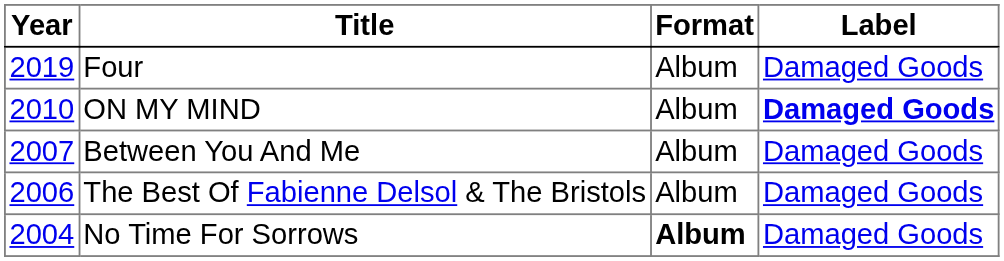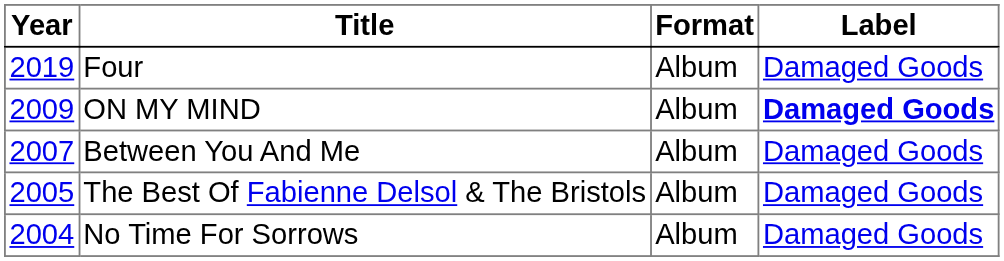 <table border=1 cellpadding=2 style="border-collapse:collapse;">
 <tr style="border-bottom:1px solid black;">
 <th>Year</th>
 <th>Title</th>
 <th>Format</th>
 <th>Label</th>
 </tr>
 <tr>
 <td><a href='#'>2019</a></td>
 <td>Four</td>
 <td>Album</td>
 <td><a href='#'>Damaged Goods</a></td>
 </tr>
 <tr>
-<td><a href='#'>2010</a></td>
+<td><a href='#'>2009</a></td>
 <td>ON MY MIND</td>
 <td>Album</td>
 <td><strong><a href='#'>Damaged Goods</a></strong></td>
 </tr>
 <tr>
 <td><a href='#'>2007</a></td>
 <td>Between You And Me</td>
 <td>Album</td>
 <td><a href='#'>Damaged Goods</a></td>
 </tr>
 <tr>
-<td><a href='#'>2006</a></td>
+<td><a href='#'>2005</a></td>
 <td>The Best Of <a href='#'>Fabienne Delsol</a> & The Bristols</td>
 <td>Album</td>
 <td><a href='#'>Damaged Goods</a></td>
 </tr>
 <tr>
 <td><a href='#'>2004</a></td>
 <td>No Time For Sorrows</td>
-<td><strong>Album</strong></td>
+<td>Album</td>
 <td><a href='#'>Damaged Goods</a></td>
 </tr>
 </table>
